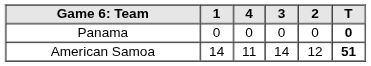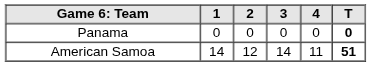 <table border=1 cellspacing=0 width=425 style="margin-left:3em;">
 <tr style="text-align:center; background-color:#e6e6e6;">
 <th>Game 6: Team</th>
 <th>1</th>
+<th>2</th>
+<th>3</th>
 <th>4</th>
-<th>3</th>
-<th>2</th>
 <th>T</th>
 </tr>
 <tr style="text-align:center">
 <td> Panama</td>
 <td>0</td>
 <td>0</td>
 <td>0</td>
 <td>0</td>
 <th>0</th>
 </tr>
 <tr style="text-align:center">
 <td> American Samoa</td>
 <td>14</td>
+<td>12</td>
+<td>14</td>
 <td>11</td>
-<td>14</td>
-<td>12</td>
 <th>51</th>
 </tr>
 </table>
